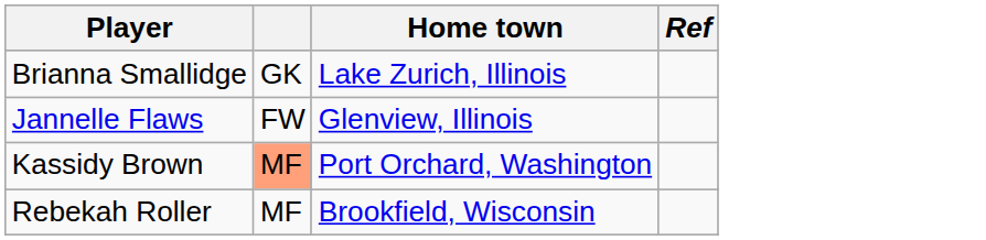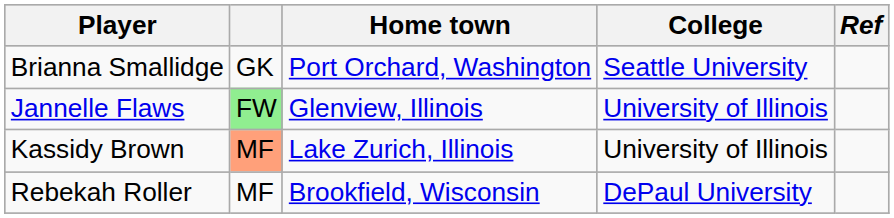 <table class=wikitable>
 <tr>
 <th>Player</th>
 <th></th>
 <th>Home town</th>
+<th>College</th>
 <th><em>Ref</em></th>
 </tr>
 <tr>
 <td>Brianna Smallidge</td>
 <td>GK</td>
-<td><a href='#'>Lake Zurich, Illinois</a></td>
+<td><a href='#'>Port Orchard, Washington</a></td>
+<td><a href='#'>Seattle University</a></td>
 <td></td>
 </tr>
 <tr>
 <td><a href='#'>Jannelle Flaws</a></td>
-<td>FW</td>
+<td style="background: lightgreen;">FW</td>
 <td><a href='#'>Glenview, Illinois</a></td>
+<td><a href='#'>University of Illinois</a></td>
 <td></td>
 </tr>
 <tr>
 <td>Kassidy Brown</td>
 <td style="background: lightsalmon;">MF</td>
-<td><a href='#'>Port Orchard, Washington</a></td>
+<td><a href='#'>Lake Zurich, Illinois</a></td>
+<td>University of Illinois</td>
 <td></td>
 </tr>
 <tr>
 <td>Rebekah Roller</td>
 <td>MF</td>
 <td><a href='#'>Brookfield, Wisconsin</a></td>
+<td><a href='#'>DePaul University</a></td>
 <td></td>
 </tr>
 </table>
